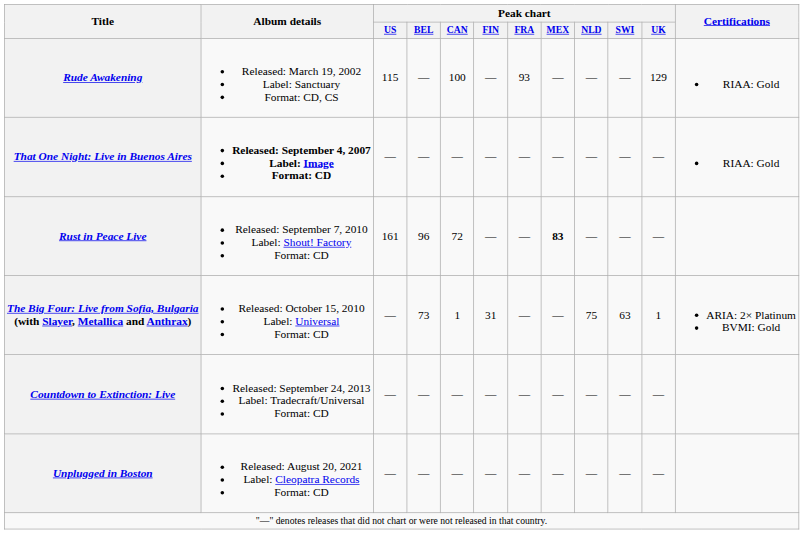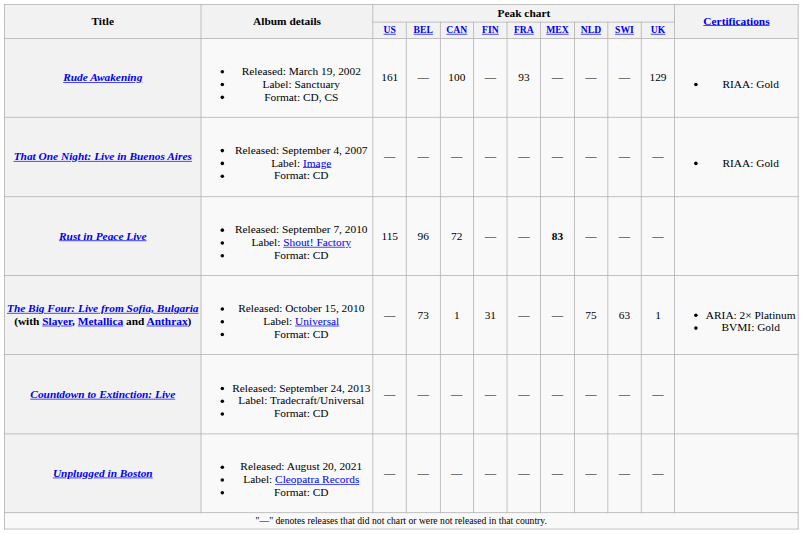 <table class="wikitable plainrowheaders" style="text-align:center;">
 <tr>
 <th scope="col" rowspan="2">Title</th>
 <th scope="col" rowspan="2">Album details</th>
 <th scope="col" colspan="9">Peak chart</th>
 <th scope="col" rowspan="2"><a href='#'>Certifications</a></th>
 </tr>
 <tr>
 <th style="width:3em;font-size:85%;"><a href='#'>US</a><br></th>
 <th style="width:3em;font-size:85%;"><a href='#'>BEL</a><br></th>
 <th style="width:3em;font-size:85%;"><a href='#'>CAN</a><br></th>
 <th style="width:3em;font-size:85%;"><a href='#'>FIN</a><br></th>
 <th style="width:3em;font-size:85%;"><a href='#'>FRA</a><br></th>
 <th style="width:3em;font-size:85%;"><a href='#'>MEX</a><br></th>
 <th style="width:3em;font-size:85%;"><a href='#'>NLD</a><br></th>
 <th style="width:3em;font-size:85%;"><a href='#'>SWI</a><br></th>
 <th style="width:3em;font-size:85%;"><a href='#'>UK</a><br></th>
 </tr>
 <tr>
 <th scope="row"><em><a href='#'>Rude Awakening</a></em></th>
 <td><br><ul><li>Released: March 19, 2002</li><li>Label: Sanctuary</li><li>Format: CD, CS</li></ul></td>
-<td>115</td>
+<td>161</td>
 <td>—</td>
 <td>100</td>
 <td>—</td>
 <td>93</td>
 <td>—</td>
 <td>—</td>
 <td>—</td>
 <td>129</td>
 <td><br><ul><li>RIAA: Gold</li></ul></td>
 </tr>
 <tr>
 <th scope="row"><em><a href='#'>That One Night: Live in Buenos Aires</a></em></th>
-<td><strong><br><ul><li>Released: September 4, 2007</li><li>Label: <a href='#'>Image</a></li><li>Format: CD</li></ul></strong></td>
+<td><br><ul><li>Released: September 4, 2007</li><li>Label: <a href='#'>Image</a></li><li>Format: CD</li></ul></td>
 <td>—</td>
 <td>—</td>
 <td>—</td>
 <td>—</td>
 <td>—</td>
 <td>—</td>
 <td>—</td>
 <td>—</td>
 <td>—</td>
 <td><br><ul><li>RIAA: Gold</li></ul></td>
 </tr>
 <tr>
 <th scope="row"><em><a href='#'>Rust in Peace Live</a></em></th>
 <td><br><ul><li>Released: September 7, 2010</li><li>Label: <a href='#'>Shout! Factory</a></li><li>Format: CD</li></ul></td>
-<td>161</td>
+<td>115</td>
 <td>96</td>
 <td>72</td>
 <td>—</td>
 <td>—</td>
 <td><strong>83</strong></td>
 <td>—</td>
 <td>—</td>
 <td>—</td>
 <td></td>
 </tr>
 <tr>
 <th scope="row"><em><a href='#'>The Big Four: Live from Sofia, Bulgaria</a></em> <br><span>(with <a href='#'>Slayer</a>, <a href='#'>Metallica</a> and <a href='#'>Anthrax</a>)</span></th>
 <td><br><ul><li>Released: October 15, 2010</li><li>Label: <a href='#'>Universal</a></li><li>Format: CD</li></ul></td>
 <td>—</td>
 <td>73</td>
 <td>1</td>
 <td>31</td>
 <td>—</td>
 <td>—</td>
 <td>75</td>
 <td>63</td>
 <td>1</td>
 <td><br><ul><li>ARIA: 2× Platinum</li><li>BVMI: Gold</li></ul></td>
 </tr>
 <tr>
 <th scope="row"><em><a href='#'>Countdown to Extinction: Live</a></em></th>
 <td><br><ul><li>Released: September 24, 2013</li><li>Label: Tradecraft/Universal</li><li>Format: CD</li></ul></td>
 <td>—</td>
 <td>—</td>
 <td>—</td>
 <td>—</td>
 <td>—</td>
 <td>—</td>
 <td>—</td>
 <td>—</td>
 <td>—</td>
 <td></td>
 </tr>
 <tr>
 <th scope="row"><em><a href='#'>Unplugged in Boston</a></em></th>
 <td><br><ul><li>Released: August 20, 2021</li><li>Label: <a href='#'>Cleopatra Records</a></li><li>Format: CD</li></ul></td>
 <td>—</td>
 <td>—</td>
 <td>—</td>
 <td>—</td>
 <td>—</td>
 <td>—</td>
 <td>—</td>
 <td>—</td>
 <td>—</td>
 <td></td>
 </tr>
 <tr>
 <td colspan="15" style="text-align:center; font-size:85%">"—" denotes releases that did not chart or were not released in that country.</td>
 </tr>
 </table>
